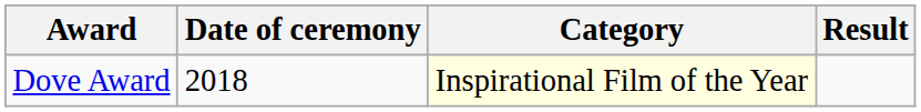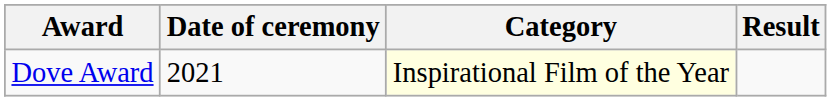 <table class="wikitable">
 <tr>
 <th>Award</th>
 <th>Date of ceremony</th>
 <th>Category</th>
 <th>Result</th>
 </tr>
 <tr>
 <td><a href='#'>Dove Award</a></td>
-<td>2018</td>
+<td>2021</td>
 <td style="background: lightyellow;">Inspirational Film of the Year</td>
 <td></td>
 </tr>
 </table>
